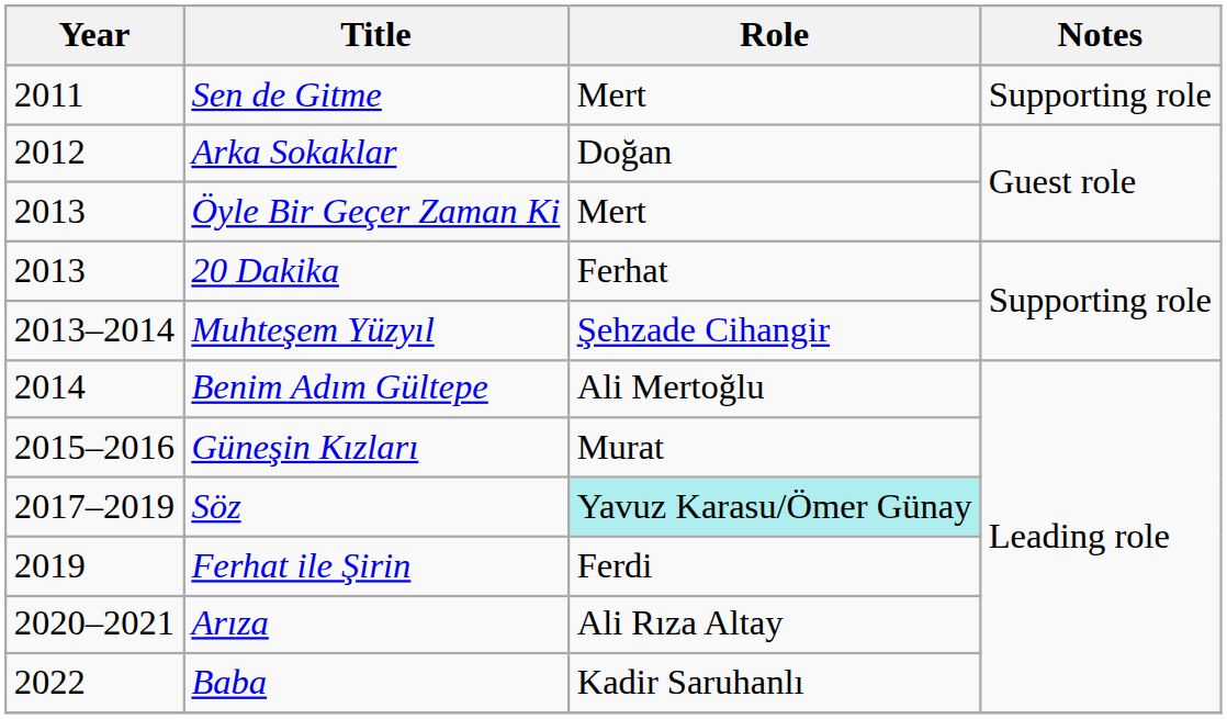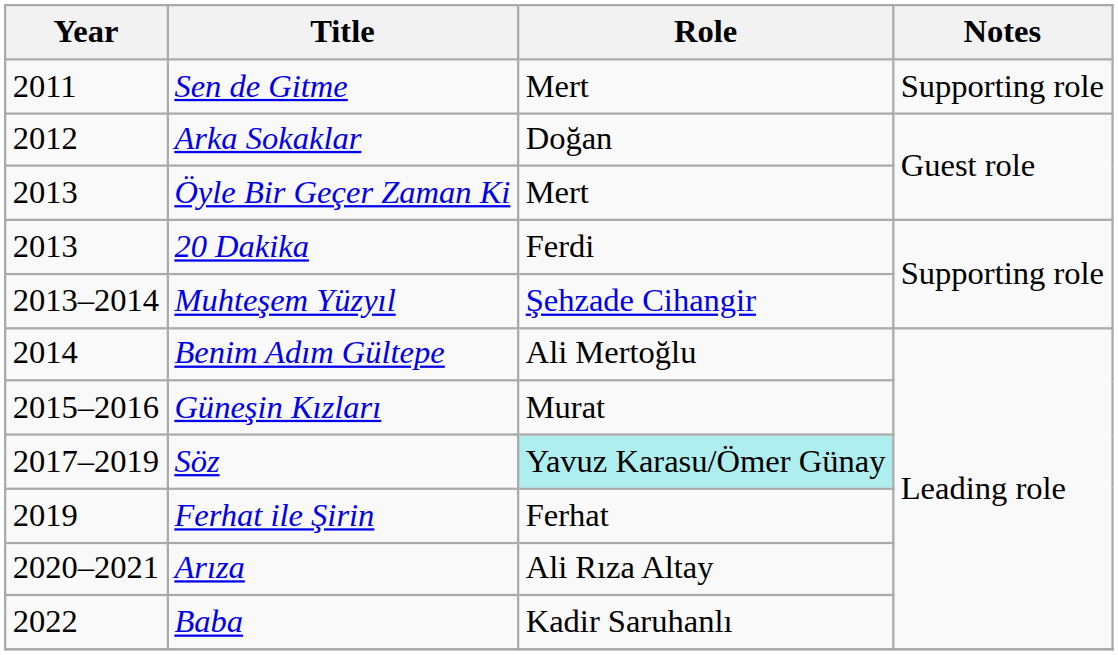 <table class="wikitable" style="font-size: 90%;">
 <tr>
 <th>Year</th>
 <th>Title</th>
 <th>Role</th>
 <th>Notes</th>
 </tr>
 <tr>
 <td>2011</td>
 <td><em><a href='#'>Sen de Gitme</a></em></td>
 <td>Mert</td>
 <td>Supporting role</td>
 </tr>
 <tr>
 <td>2012</td>
 <td><em><a href='#'>Arka Sokaklar</a></em></td>
 <td>Doğan</td>
 <td rowspan="2">Guest role</td>
 </tr>
 <tr>
 <td>2013</td>
 <td><em><a href='#'>Öyle Bir Geçer Zaman Ki</a></em></td>
 <td>Mert</td>
 </tr>
 <tr>
 <td>2013</td>
 <td><em><a href='#'>20 Dakika</a></em></td>
-<td>Ferhat</td>
+<td>Ferdi</td>
 <td rowspan="2">Supporting role</td>
 </tr>
 <tr>
 <td>2013–2014</td>
 <td><em><a href='#'>Muhteşem Yüzyıl</a></em></td>
 <td><a href='#'>Şehzade Cihangir</a></td>
 </tr>
 <tr>
 <td>2014</td>
 <td><em><a href='#'>Benim Adım Gültepe</a></em></td>
 <td>Ali Mertoğlu</td>
 <td rowspan="6">Leading role</td>
 </tr>
 <tr>
 <td>2015–2016</td>
 <td><em><a href='#'>Güneşin Kızları</a></em></td>
 <td>Murat</td>
 </tr>
 <tr>
 <td>2017–2019</td>
 <td><em><a href='#'>Söz</a></em></td>
 <td style="background: paleturquoise;">Yavuz Karasu/Ömer Günay</td>
 </tr>
 <tr>
 <td>2019</td>
 <td><em><a href='#'>Ferhat ile Şirin</a></em></td>
-<td>Ferdi</td>
+<td>Ferhat</td>
 </tr>
 <tr>
 <td>2020–2021</td>
 <td><em><a href='#'>Arıza</a></em></td>
 <td>Ali Rıza Altay</td>
 </tr>
 <tr>
 <td>2022</td>
 <td><em><a href='#'>Baba</a></em></td>
 <td>Kadir Saruhanlı</td>
 </tr>
 <tr>
 </tr>
 </table>
